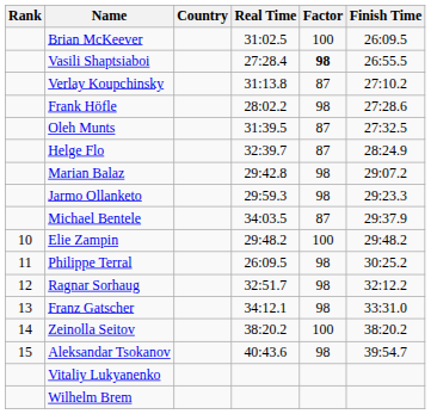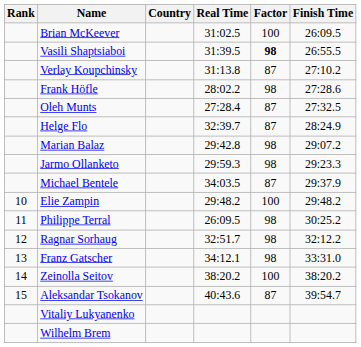 <table class="wikitable sortable" style="text-align:center">
 <tr>
 <th>Rank</th>
 <th>Name</th>
 <th>Country</th>
 <th>Real Time</th>
 <th>Factor</th>
 <th>Finish Time</th>
 </tr>
 <tr>
 <td></td>
 <td align=left><a href='#'>Brian McKeever</a></td>
 <td align=left></td>
 <td>31:02.5</td>
 <td>100</td>
 <td>26:09.5</td>
 </tr>
 <tr>
 <td></td>
 <td align=left><a href='#'>Vasili Shaptsiaboi</a></td>
 <td align=left></td>
-<td>27:28.4</td>
+<td>31:39.5</td>
 <td><strong>98</strong></td>
 <td>26:55.5</td>
 </tr>
 <tr>
 <td></td>
 <td align=left><a href='#'>Verlay Koupchinsky</a></td>
 <td align=left></td>
 <td>31:13.8</td>
 <td>87</td>
 <td>27:10.2</td>
 </tr>
 <tr>
 <td></td>
 <td align=left><a href='#'>Frank Höfle</a></td>
 <td align=left></td>
 <td>28:02.2</td>
 <td>98</td>
 <td>27:28.6</td>
 </tr>
 <tr>
 <td></td>
 <td align=left><a href='#'>Oleh Munts</a></td>
 <td align=left></td>
-<td>31:39.5</td>
+<td>27:28.4</td>
 <td>87</td>
 <td>27:32.5</td>
 </tr>
 <tr>
 <td></td>
 <td align=left><a href='#'>Helge Flo</a></td>
 <td align=left></td>
 <td>32:39.7</td>
 <td>87</td>
 <td>28:24.9</td>
 </tr>
 <tr>
 <td></td>
 <td align=left><a href='#'>Marian Balaz</a></td>
 <td align=left></td>
 <td>29:42.8</td>
 <td>98</td>
 <td>29:07.2</td>
 </tr>
 <tr>
 <td></td>
 <td align=left><a href='#'>Jarmo Ollanketo</a></td>
 <td align=left></td>
 <td>29:59.3</td>
 <td>98</td>
 <td>29:23.3</td>
 </tr>
 <tr>
 <td></td>
 <td align=left><a href='#'>Michael Bentele</a></td>
 <td align=left></td>
 <td>34:03.5</td>
 <td>87</td>
 <td>29:37.9</td>
 </tr>
 <tr>
 <td>10</td>
 <td align=left><a href='#'>Elie Zampin</a></td>
 <td align=left></td>
 <td>29:48.2</td>
 <td>100</td>
 <td>29:48.2</td>
 </tr>
 <tr>
 <td>11</td>
 <td align=left><a href='#'>Philippe Terral</a></td>
 <td align=left></td>
 <td>26:09.5</td>
 <td>98</td>
 <td>30:25.2</td>
 </tr>
 <tr>
 <td>12</td>
 <td align=left><a href='#'>Ragnar Sorhaug</a></td>
 <td align=left></td>
 <td>32:51.7</td>
 <td>98</td>
 <td>32:12.2</td>
 </tr>
 <tr>
 <td>13</td>
 <td align=left><a href='#'>Franz Gatscher</a></td>
 <td align=left></td>
 <td>34:12.1</td>
 <td>98</td>
 <td>33:31.0</td>
 </tr>
 <tr>
 <td>14</td>
 <td align=left><a href='#'>Zeinolla Seitov</a></td>
 <td align=left></td>
 <td>38:20.2</td>
 <td>100</td>
 <td>38:20.2</td>
 </tr>
 <tr>
 <td>15</td>
 <td align=left><a href='#'>Aleksandar Tsokanov</a></td>
 <td align=left></td>
 <td>40:43.6</td>
-<td>98</td>
+<td>87</td>
 <td>39:54.7</td>
 </tr>
 <tr>
 <td></td>
 <td align=left><a href='#'>Vitaliy Lukyanenko</a></td>
 <td align=left></td>
 <td></td>
 <td></td>
 <td></td>
 </tr>
 <tr>
 <td></td>
 <td align=left><a href='#'>Wilhelm Brem</a></td>
 <td align=left></td>
 <td></td>
 <td></td>
 <td></td>
 </tr>
 </table>
